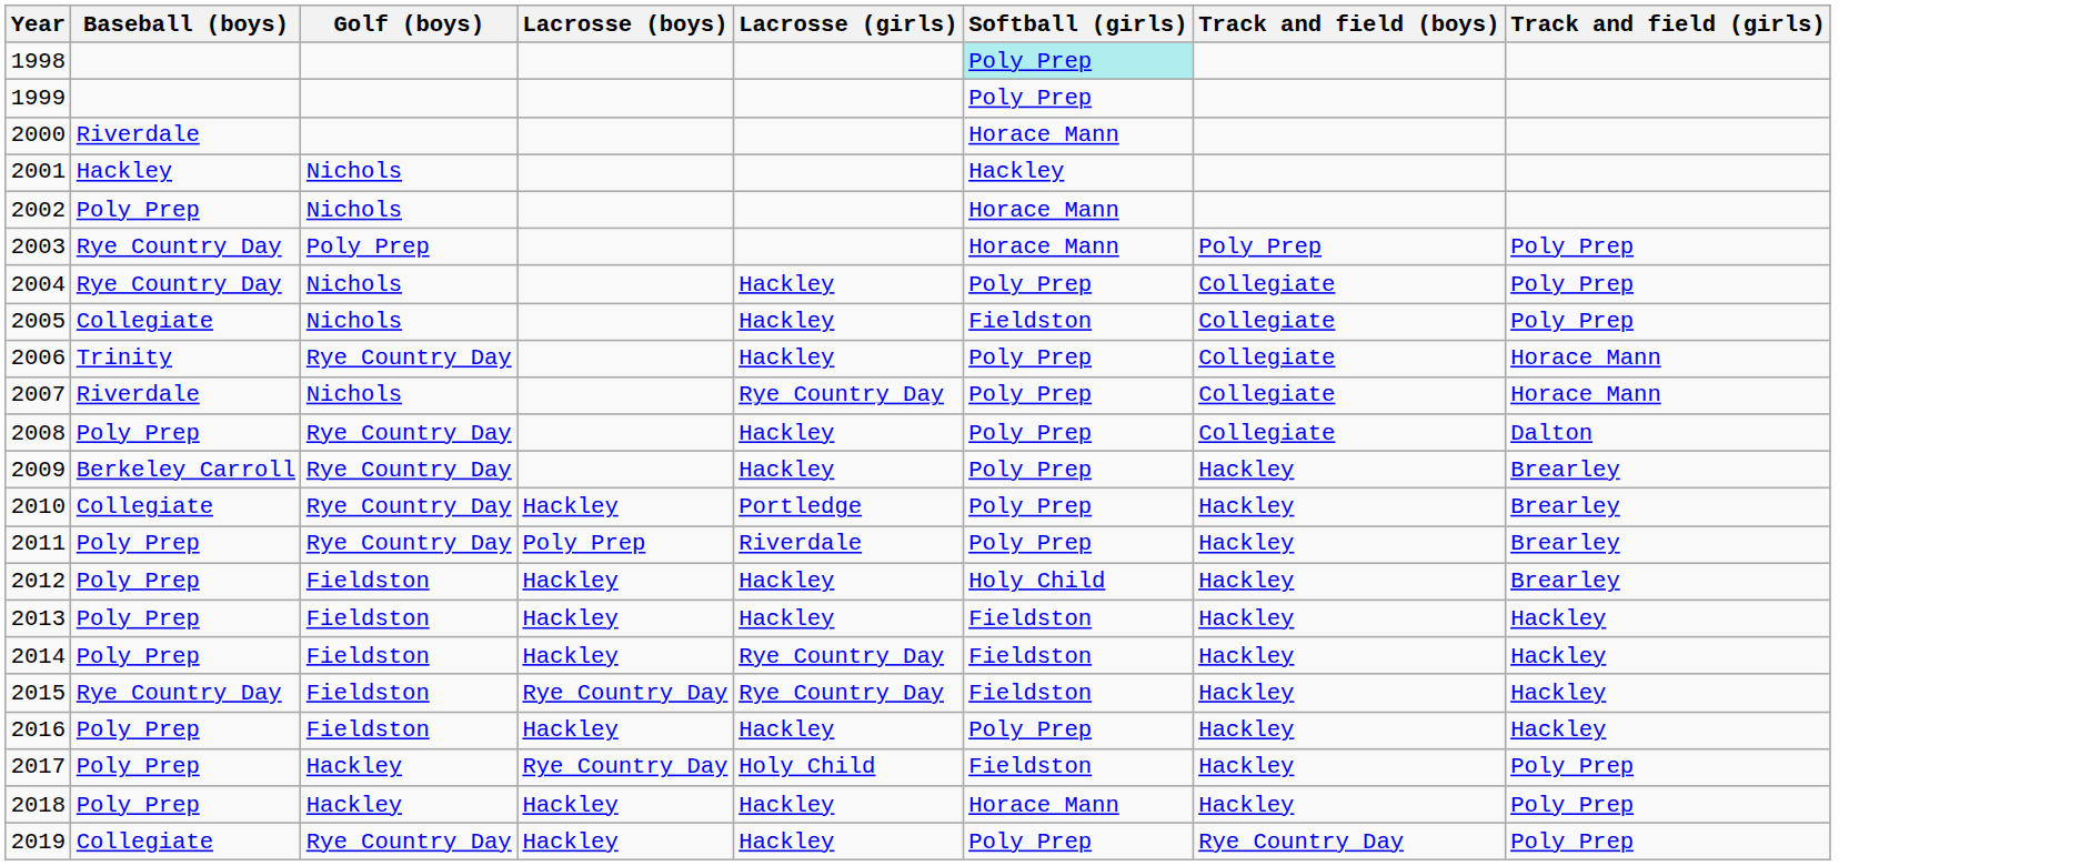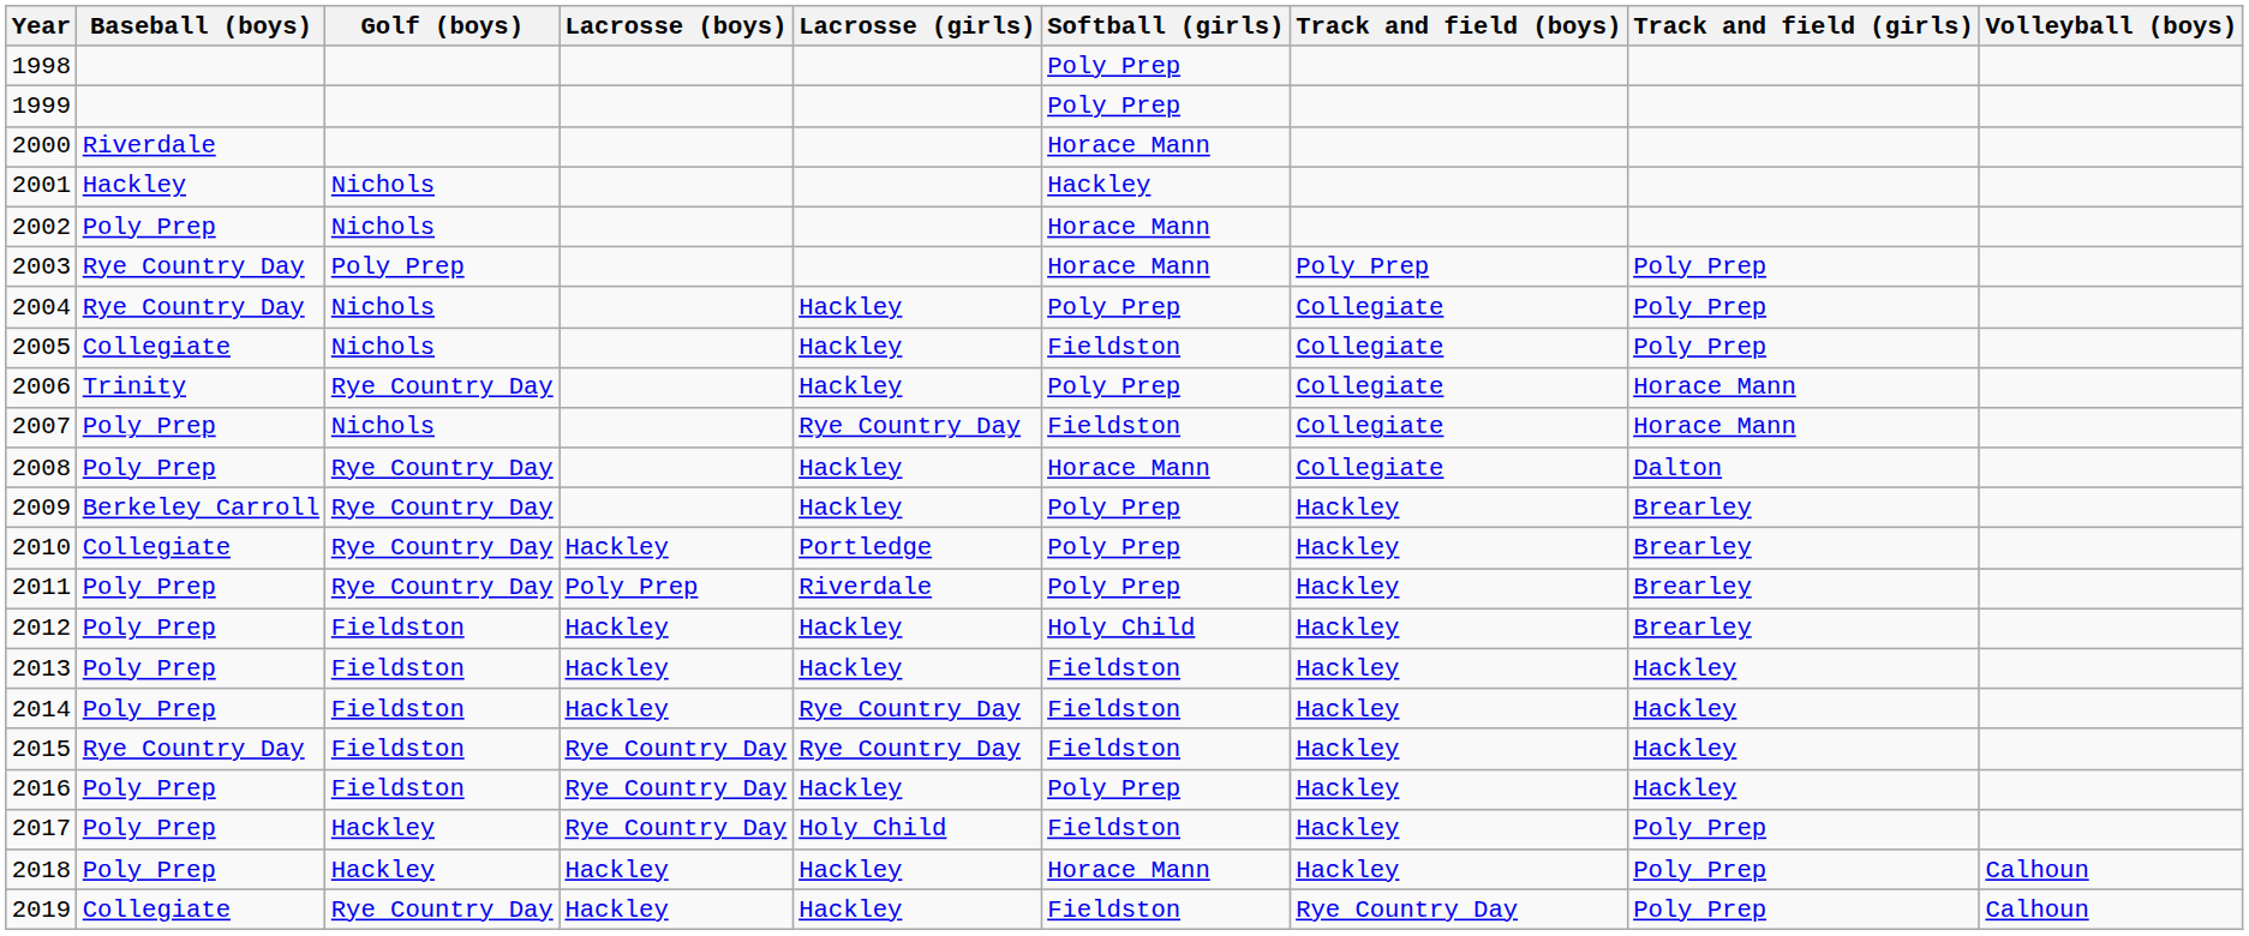 <table class="wikitable sortable" font=90%">
 <tr>
 <th><strong>Year</strong></th>
 <th><strong>Baseball (boys)</strong></th>
 <th><strong>Golf (boys)</strong></th>
 <th><strong>Lacrosse (boys)</strong></th>
 <th><strong>Lacrosse (girls)</strong></th>
 <th><strong>Softball (girls)</strong></th>
 <th><strong>Track and field (boys)</strong></th>
 <th><strong>Track and field (girls)</strong></th>
+<th><strong>Volleyball (boys)</strong></th>
 </tr>
 <tr>
 <td>1998</td>
 <td></td>
 <td></td>
 <td></td>
 <td></td>
-<td style="background: paleturquoise;"><a href='#'>Poly Prep</a></td>
+<td><a href='#'>Poly Prep</a></td>
+<td></td>
 <td></td>
 <td></td>
 </tr>
 <tr>
 <td>1999</td>
 <td></td>
 <td></td>
 <td></td>
 <td></td>
 <td><a href='#'>Poly Prep</a></td>
 <td></td>
 <td></td>
+<td></td>
 </tr>
 <tr>
 <td>2000</td>
 <td><a href='#'>Riverdale</a></td>
 <td></td>
 <td></td>
 <td></td>
 <td><a href='#'>Horace Mann</a></td>
+<td></td>
 <td></td>
 <td></td>
 </tr>
 <tr>
 <td>2001</td>
 <td><a href='#'>Hackley</a></td>
 <td><a href='#'>Nichols</a></td>
 <td></td>
 <td></td>
 <td><a href='#'>Hackley</a></td>
 <td></td>
 <td></td>
+<td></td>
 </tr>
 <tr>
 <td>2002</td>
 <td><a href='#'>Poly Prep</a></td>
 <td><a href='#'>Nichols</a></td>
 <td></td>
 <td></td>
 <td><a href='#'>Horace Mann</a></td>
+<td></td>
 <td></td>
 <td></td>
 </tr>
 <tr>
 <td>2003</td>
 <td><a href='#'>Rye Country Day</a></td>
 <td><a href='#'>Poly Prep</a></td>
 <td></td>
 <td></td>
 <td><a href='#'>Horace Mann</a></td>
 <td><a href='#'>Poly Prep</a></td>
 <td><a href='#'>Poly Prep</a></td>
+<td></td>
 </tr>
 <tr>
 <td>2004</td>
 <td><a href='#'>Rye Country Day</a></td>
 <td><a href='#'>Nichols</a></td>
 <td></td>
 <td><a href='#'>Hackley</a></td>
 <td><a href='#'>Poly Prep</a></td>
 <td><a href='#'>Collegiate</a></td>
 <td><a href='#'>Poly Prep</a></td>
+<td></td>
 </tr>
 <tr>
 <td>2005</td>
 <td><a href='#'>Collegiate</a></td>
 <td><a href='#'>Nichols</a></td>
 <td></td>
 <td><a href='#'>Hackley</a></td>
 <td><a href='#'>Fieldston</a></td>
 <td><a href='#'>Collegiate</a></td>
 <td><a href='#'>Poly Prep</a></td>
+<td></td>
 </tr>
 <tr>
 <td>2006</td>
 <td><a href='#'>Trinity</a></td>
 <td><a href='#'>Rye Country Day</a></td>
 <td></td>
 <td><a href='#'>Hackley</a></td>
 <td><a href='#'>Poly Prep</a></td>
 <td><a href='#'>Collegiate</a></td>
 <td><a href='#'>Horace Mann</a></td>
+<td></td>
 </tr>
 <tr>
 <td>2007</td>
-<td><a href='#'>Riverdale</a></td>
+<td><a href='#'>Poly Prep</a></td>
 <td><a href='#'>Nichols</a></td>
 <td></td>
 <td><a href='#'>Rye Country Day</a></td>
-<td><a href='#'>Poly Prep</a></td>
+<td><a href='#'>Fieldston</a></td>
 <td><a href='#'>Collegiate</a></td>
 <td><a href='#'>Horace Mann</a></td>
+<td></td>
 </tr>
 <tr>
 <td>2008</td>
 <td><a href='#'>Poly Prep</a></td>
 <td><a href='#'>Rye Country Day</a></td>
 <td></td>
 <td><a href='#'>Hackley</a></td>
-<td><a href='#'>Poly Prep</a></td>
+<td><a href='#'>Horace Mann</a></td>
 <td><a href='#'>Collegiate</a></td>
 <td><a href='#'>Dalton</a></td>
+<td></td>
 </tr>
 <tr>
 <td>2009</td>
 <td><a href='#'>Berkeley Carroll</a></td>
 <td><a href='#'>Rye Country Day</a></td>
 <td></td>
 <td><a href='#'>Hackley</a></td>
 <td><a href='#'>Poly Prep</a></td>
 <td><a href='#'>Hackley</a></td>
 <td><a href='#'>Brearley</a></td>
+<td></td>
 </tr>
 <tr>
 <td>2010</td>
 <td><a href='#'>Collegiate</a></td>
 <td><a href='#'>Rye Country Day</a></td>
 <td><a href='#'>Hackley</a></td>
 <td><a href='#'>Portledge</a></td>
 <td><a href='#'>Poly Prep</a></td>
 <td><a href='#'>Hackley</a></td>
 <td><a href='#'>Brearley</a></td>
+<td></td>
 </tr>
 <tr>
 <td>2011</td>
 <td><a href='#'>Poly Prep</a></td>
 <td><a href='#'>Rye Country Day</a></td>
 <td><a href='#'>Poly Prep</a></td>
 <td><a href='#'>Riverdale</a></td>
 <td><a href='#'>Poly Prep</a></td>
 <td><a href='#'>Hackley</a></td>
 <td><a href='#'>Brearley</a></td>
+<td></td>
 </tr>
 <tr>
 <td>2012</td>
 <td><a href='#'>Poly Prep</a></td>
 <td><a href='#'>Fieldston</a></td>
 <td><a href='#'>Hackley</a></td>
 <td><a href='#'>Hackley</a></td>
 <td><a href='#'>Holy Child</a></td>
 <td><a href='#'>Hackley</a></td>
 <td><a href='#'>Brearley</a></td>
+<td></td>
 </tr>
 <tr>
 <td>2013</td>
 <td><a href='#'>Poly Prep</a></td>
 <td><a href='#'>Fieldston</a></td>
 <td><a href='#'>Hackley</a></td>
 <td><a href='#'>Hackley</a></td>
 <td><a href='#'>Fieldston</a></td>
 <td><a href='#'>Hackley</a></td>
 <td><a href='#'>Hackley</a></td>
+<td></td>
 </tr>
 <tr>
 <td>2014</td>
 <td><a href='#'>Poly Prep</a></td>
 <td><a href='#'>Fieldston</a></td>
 <td><a href='#'>Hackley</a></td>
 <td><a href='#'>Rye Country Day</a></td>
 <td><a href='#'>Fieldston</a></td>
 <td><a href='#'>Hackley</a></td>
 <td><a href='#'>Hackley</a></td>
+<td></td>
 </tr>
 <tr>
 <td>2015</td>
 <td><a href='#'>Rye Country Day</a></td>
 <td><a href='#'>Fieldston</a></td>
 <td><a href='#'>Rye Country Day</a></td>
 <td><a href='#'>Rye Country Day</a></td>
 <td><a href='#'>Fieldston</a></td>
 <td><a href='#'>Hackley</a></td>
 <td><a href='#'>Hackley</a></td>
+<td></td>
 </tr>
 <tr>
 <td>2016</td>
 <td><a href='#'>Poly Prep</a></td>
 <td><a href='#'>Fieldston</a></td>
-<td><a href='#'>Hackley</a></td>
+<td><a href='#'>Rye Country Day</a></td>
 <td><a href='#'>Hackley</a></td>
 <td><a href='#'>Poly Prep</a></td>
 <td><a href='#'>Hackley</a></td>
 <td><a href='#'>Hackley</a></td>
+<td></td>
 </tr>
 <tr>
 <td>2017</td>
 <td><a href='#'>Poly Prep</a></td>
 <td><a href='#'>Hackley</a></td>
 <td><a href='#'>Rye Country Day</a></td>
 <td><a href='#'>Holy Child</a></td>
 <td><a href='#'>Fieldston</a></td>
 <td><a href='#'>Hackley</a></td>
 <td><a href='#'>Poly Prep</a></td>
+<td></td>
 </tr>
 <tr>
 <td>2018</td>
 <td><a href='#'>Poly Prep</a></td>
 <td><a href='#'>Hackley</a></td>
 <td><a href='#'>Hackley</a></td>
 <td><a href='#'>Hackley</a></td>
 <td><a href='#'>Horace Mann</a></td>
 <td><a href='#'>Hackley</a></td>
 <td><a href='#'>Poly Prep</a></td>
+<td><a href='#'>Calhoun</a></td>
 </tr>
 <tr>
 <td>2019</td>
 <td><a href='#'>Collegiate</a></td>
 <td><a href='#'>Rye Country Day</a></td>
 <td><a href='#'>Hackley</a></td>
 <td><a href='#'>Hackley</a></td>
-<td><a href='#'>Poly Prep</a></td>
+<td><a href='#'>Fieldston</a></td>
 <td><a href='#'>Rye Country Day</a></td>
 <td><a href='#'>Poly Prep</a></td>
+<td><a href='#'>Calhoun</a></td>
 </tr>
 </table>
